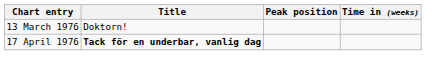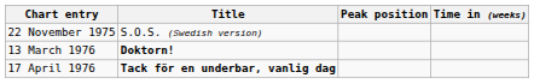 <table class="wikitable">
 <tr>
 <th>Chart entry</th>
 <th>Title</th>
 <th>Peak position</th>
 <th>Time in <small><em>(weeks)</em></small></th>
 </tr>
 <tr>
+<td>22 November 1975</td>
+<td>S.O.S. <small><em>(Swedish version)</em></small></td>
+<td><strong></strong></td>
+<td><em></em></td>
+</tr>
+<tr>
 <td>13 March 1976</td>
-<td>Doktorn!</td>
+<td><strong>Doktorn!</strong></td>
 <td><strong></strong></td>
 <td><em></em></td>
 </tr>
 <tr>
 <td>17 April 1976</td>
 <td><strong>Tack för en underbar, vanlig dag</strong></td>
 <td><strong></strong></td>
 <td><em></em></td>
 </tr>
 </table>
